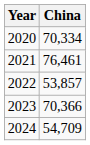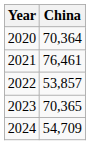 <table class="wikitable">
 <tr>
 <th>Year</th>
 <th>China</th>
 </tr>
 <tr>
 <td>2020</td>
-<td>70,334</td>
+<td>70,364</td>
 </tr>
 <tr>
 <td>2021</td>
 <td>76,461</td>
 </tr>
 <tr>
 <td>2022</td>
 <td>53,857</td>
 </tr>
 <tr>
 <td>2023</td>
-<td>70,366</td>
+<td>70,365</td>
 </tr>
 <tr>
 <td>2024</td>
 <td>54,709</td>
 </tr>
 </table>
